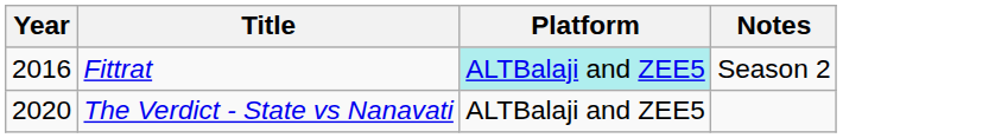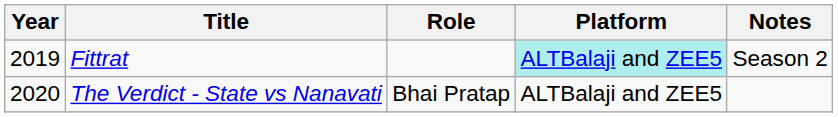 <table class="wikitable sortable">
 <tr>
 <th>Year</th>
 <th>Title</th>
+<th>Role</th>
 <th>Platform</th>
 <th>Notes</th>
 </tr>
 <tr>
-<td>2016</td>
+<td>2019</td>
 <td><em><a href='#'>Fittrat</a></em></td>
+<td></td>
 <td style="background: paleturquoise;"><a href='#'>ALTBalaji</a> and <a href='#'>ZEE5</a></td>
 <td>Season 2</td>
 </tr>
 <tr>
 <td>2020</td>
 <td><em><a href='#'>The Verdict - State vs Nanavati</a></em></td>
+<td>Bhai Pratap</td>
 <td>ALTBalaji and ZEE5</td>
 <td></td>
 </tr>
 </table>
